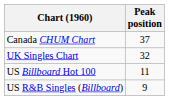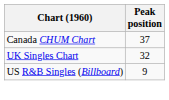 <table class="wikitable sortable">
 <tr>
 <th>Chart (1960)</th>
 <th>Peak<br>position</th>
 </tr>
 <tr>
 <td>Canada <em><a href='#'>CHUM Chart</a></em></td>
 <td style="text-align:center;">37</td>
 </tr>
 <tr>
 <td><a href='#'>UK Singles Chart</a></td>
 <td style="text-align:center;">32</td>
 </tr>
 <tr>
-<td>US <a href='#'><em>Billboard</em> Hot 100</a></td>
-<td style="text-align:center;">11</td>
-</tr>
-<tr>
 <td>US <a href='#'>R&B Singles</a> (<em><a href='#'>Billboard</a></em>)</td>
 <td style="text-align:center;">9</td>
 </tr>
 </table>
